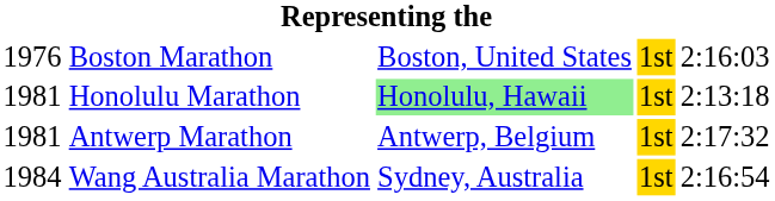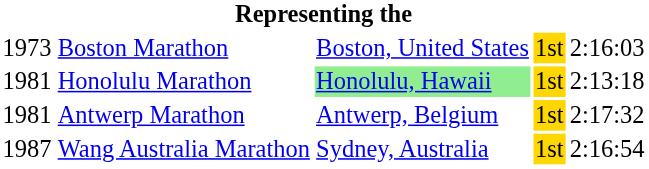 <table>
 <tr>
 <th colspan="5">Representing the </th>
 </tr>
 <tr>
-<td>1976</td>
+<td>1973</td>
 <td><a href='#'>Boston Marathon</a></td>
 <td><a href='#'>Boston, United States</a></td>
 <td bgcolor="gold">1st</td>
 <td>2:16:03</td>
 </tr>
 <tr>
 <td>1981</td>
 <td><a href='#'>Honolulu Marathon</a></td>
 <td style="background: lightgreen;"><a href='#'>Honolulu, Hawaii</a></td>
 <td bgcolor="gold">1st</td>
 <td>2:13:18</td>
 </tr>
 <tr>
 <td>1981</td>
 <td><a href='#'>Antwerp Marathon</a></td>
 <td><a href='#'>Antwerp, Belgium</a></td>
 <td bgcolor="gold">1st</td>
 <td>2:17:32</td>
 </tr>
 <tr>
-<td>1984</td>
+<td>1987</td>
 <td><a href='#'>Wang Australia Marathon</a></td>
 <td><a href='#'>Sydney, Australia</a></td>
 <td bgcolor="gold">1st</td>
 <td>2:16:54</td>
 </tr>
 </table>
